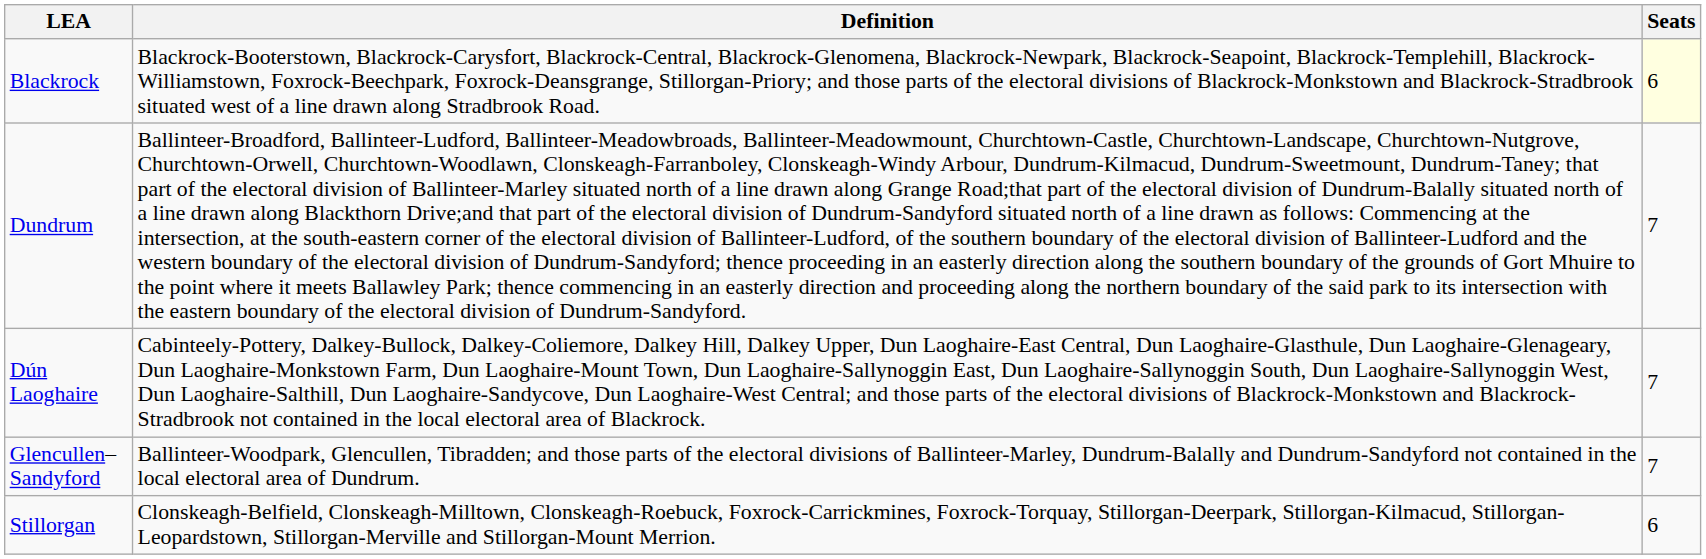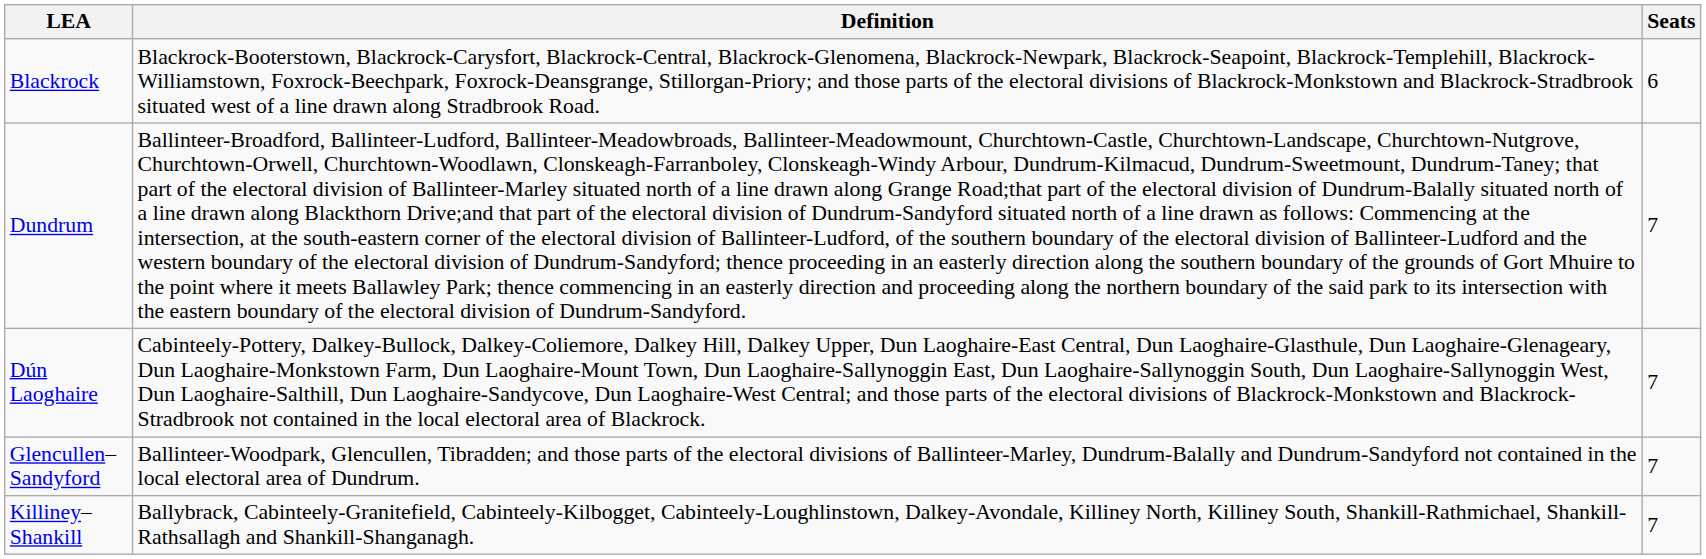 <table class="wikitable">
 <tr>
 <th>LEA</th>
 <th>Definition</th>
 <th>Seats</th>
 </tr>
 <tr>
 <td><a href='#'>Blackrock</a></td>
 <td>Blackrock-Booterstown, Blackrock-Carysfort, Blackrock-Central, Blackrock-Glenomena, Blackrock-Newpark, Blackrock-Seapoint, Blackrock-Templehill, Blackrock-Williamstown, Foxrock-Beechpark, Foxrock-Deansgrange, Stillorgan-Priory; and those parts of the electoral divisions of Blackrock-Monkstown and Blackrock-Stradbrook situated west of a line drawn along Stradbrook Road.</td>
-<td style="background: lightyellow;">6</td>
+<td>6</td>
 </tr>
 <tr>
 <td><a href='#'>Dundrum</a></td>
 <td>Ballinteer-Broadford, Ballinteer-Ludford, Ballinteer-Meadowbroads, Ballinteer-Meadowmount, Churchtown-Castle, Churchtown-Landscape, Churchtown-Nutgrove, Churchtown-Orwell, Churchtown-Woodlawn, Clonskeagh-Farranboley, Clonskeagh-Windy Arbour, Dundrum-Kilmacud, Dundrum-Sweetmount, Dundrum-Taney; that part of the electoral division of Ballinteer-Marley situated north of a line drawn along Grange Road;that part of the electoral division of Dundrum-Balally situated north of a line drawn along Blackthorn Drive;and that part of the electoral division of Dundrum-Sandyford situated north of a line drawn as follows: Commencing at the intersection, at the south-eastern corner of the electoral division of Ballinteer-Ludford, of the southern boundary of the electoral division of Ballinteer-Ludford and the western boundary of the electoral division of Dundrum-Sandyford; thence proceeding in an easterly direction along the southern boundary of the grounds of Gort Mhuire to the point where it meets Ballawley Park; thence commencing in an easterly direction and proceeding along the northern boundary of the said park to its intersection with the eastern boundary of the electoral division of Dundrum-Sandyford.</td>
 <td>7</td>
 </tr>
 <tr>
 <td><a href='#'>Dún Laoghaire</a></td>
 <td>Cabinteely-Pottery, Dalkey-Bullock, Dalkey-Coliemore, Dalkey Hill, Dalkey Upper, Dun Laoghaire-East Central, Dun Laoghaire-Glasthule, Dun Laoghaire-Glenageary, Dun Laoghaire-Monkstown Farm, Dun Laoghaire-Mount Town, Dun Laoghaire-Sallynoggin East, Dun Laoghaire-Sallynoggin South, Dun Laoghaire-Sallynoggin West, Dun Laoghaire-Salthill, Dun Laoghaire-Sandycove, Dun Laoghaire-West Central; and those parts of the electoral divisions of Blackrock-Monkstown and Blackrock-Stradbrook not contained in the local electoral area of Blackrock.</td>
 <td>7</td>
 </tr>
 <tr>
 <td><a href='#'>Glencullen</a>–<a href='#'>Sandyford</a></td>
 <td>Ballinteer-Woodpark, Glencullen, Tibradden; and those parts of the electoral divisions of Ballinteer-Marley, Dundrum-Balally and Dundrum-Sandyford not contained in the local electoral area of Dundrum.</td>
 <td>7</td>
 </tr>
 <tr>
-<td><a href='#'>Stillorgan</a></td>
-<td>Clonskeagh-Belfield, Clonskeagh-Milltown, Clonskeagh-Roebuck, Foxrock-Carrickmines, Foxrock-Torquay, Stillorgan-Deerpark, Stillorgan-Kilmacud, Stillorgan-Leopardstown, Stillorgan-Merville and Stillorgan-Mount Merrion.</td>
-<td>6</td>
+<td><a href='#'>Killiney</a>–<a href='#'>Shankill</a></td>
+<td>Ballybrack, Cabinteely-Granitefield, Cabinteely-Kilbogget, Cabinteely-Loughlinstown, Dalkey-Avondale, Killiney North, Killiney South, Shankill-Rathmichael, Shankill-Rathsallagh and Shankill-Shanganagh.</td>
+<td>7</td>
 </tr>
 </table>
